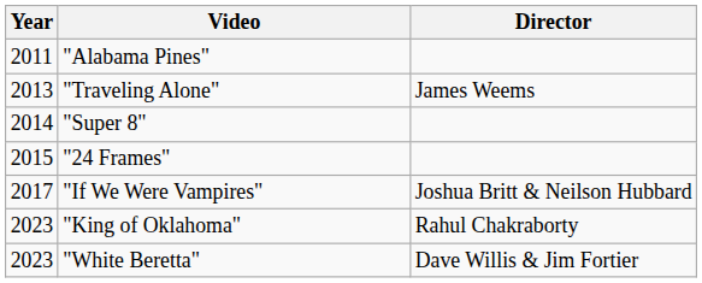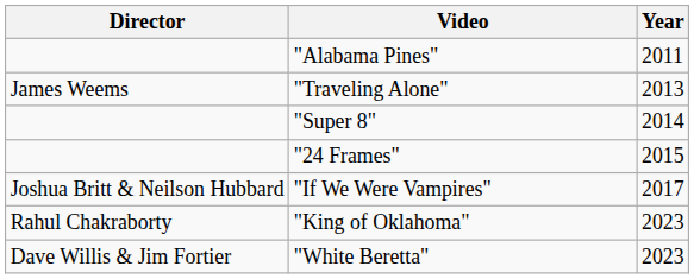 <table class="wikitable plainrowheaders">
 <tr>
+<th>Director</th>
+<th style="width:16em;">Video</th>
 <th>Year</th>
-<th style="width:16em;">Video</th>
-<th>Director</th>
 </tr>
 <tr>
+<td></td>
+<td>"Alabama Pines"</td>
 <td>2011</td>
-<td>"Alabama Pines"</td>
-<td></td>
 </tr>
 <tr>
+<td>James Weems</td>
+<td>"Traveling Alone"</td>
 <td>2013</td>
-<td>"Traveling Alone"</td>
-<td>James Weems</td>
 </tr>
 <tr>
+<td></td>
+<td>"Super 8"</td>
 <td>2014</td>
-<td>"Super 8"</td>
-<td></td>
 </tr>
 <tr>
+<td></td>
+<td>"24 Frames"</td>
 <td>2015</td>
-<td>"24 Frames"</td>
-<td></td>
 </tr>
 <tr>
+<td>Joshua Britt & Neilson Hubbard</td>
+<td>"If We Were Vampires"</td>
 <td>2017</td>
-<td>"If We Were Vampires"</td>
-<td>Joshua Britt & Neilson Hubbard</td>
 </tr>
 <tr>
+<td>Rahul Chakraborty</td>
+<td>"King of Oklahoma"</td>
 <td>2023</td>
-<td>"King of Oklahoma"</td>
-<td>Rahul Chakraborty</td>
 </tr>
 <tr>
+<td>Dave Willis & Jim Fortier</td>
+<td>"White Beretta"</td>
 <td>2023</td>
-<td>"White Beretta"</td>
-<td>Dave Willis & Jim Fortier</td>
 </tr>
 </table>
